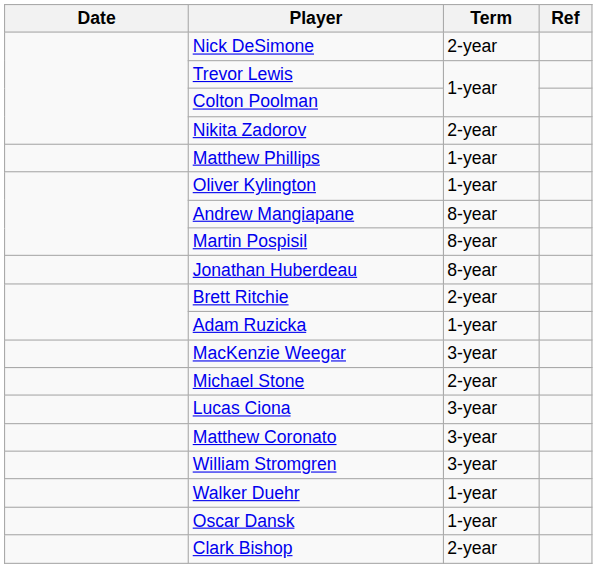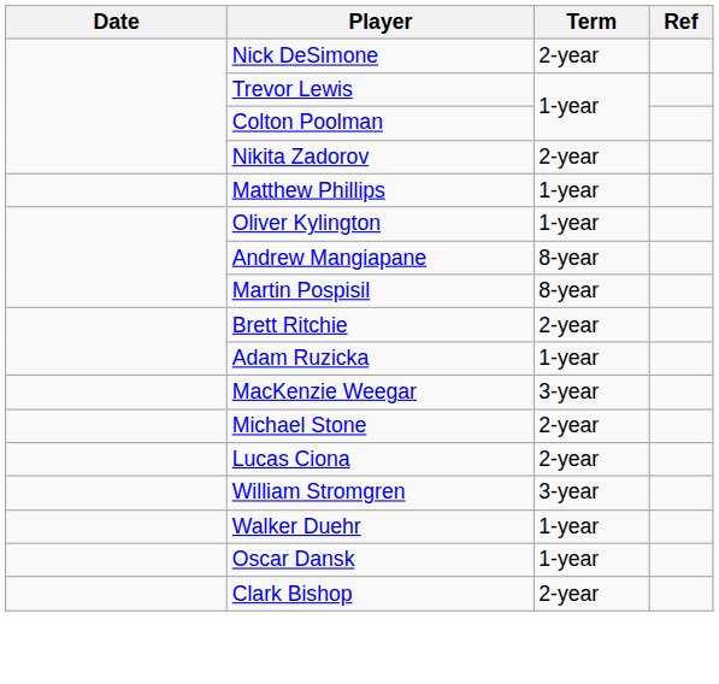 <table class="wikitable">
 <tr>
 <th style="width: 10em;">Date</th>
 <th style="width: 14em;">Player</th>
 <th style="width: 5em;">Term</th>
 <th style="width: 2.5em;">Ref</th>
 </tr>
 <tr>
 <td rowspan=4></td>
 <td><a href='#'>Nick DeSimone</a></td>
 <td>2-year</td>
 <td></td>
 </tr>
 <tr>
 <td><a href='#'>Trevor Lewis</a></td>
 <td rowspan=2>1-year</td>
 <td></td>
 </tr>
 <tr>
 <td><a href='#'>Colton Poolman</a></td>
 <td></td>
 </tr>
 <tr>
 <td><a href='#'>Nikita Zadorov</a></td>
 <td>2-year</td>
 <td></td>
 </tr>
 <tr>
 <td></td>
 <td><a href='#'>Matthew Phillips</a></td>
 <td>1-year</td>
 <td></td>
 </tr>
 <tr>
 <td rowspan=3></td>
 <td><a href='#'>Oliver Kylington</a></td>
 <td>1-year</td>
 <td></td>
 </tr>
 <tr>
 <td><a href='#'>Andrew Mangiapane</a></td>
 <td>8-year</td>
 <td></td>
 </tr>
 <tr>
 <td><a href='#'>Martin Pospisil</a></td>
 <td>8-year</td>
 <td></td>
 </tr>
 <tr>
-<td></td>
-<td><a href='#'>Jonathan Huberdeau</a></td>
-<td>8-year</td>
-<td></td>
-</tr>
-<tr>
 <td rowspan=2></td>
 <td><a href='#'>Brett Ritchie</a></td>
 <td>2-year</td>
 <td></td>
 </tr>
 <tr>
 <td><a href='#'>Adam Ruzicka</a></td>
 <td>1-year</td>
 <td></td>
 </tr>
 <tr>
 <td></td>
 <td><a href='#'>MacKenzie Weegar</a></td>
 <td>3-year</td>
 <td></td>
 </tr>
 <tr>
 <td></td>
 <td><a href='#'>Michael Stone</a></td>
 <td>2-year</td>
 <td></td>
 </tr>
 <tr>
 <td></td>
 <td><a href='#'>Lucas Ciona</a></td>
-<td>3-year</td>
-<td></td>
-</tr>
-<tr>
-<td></td>
-<td><a href='#'>Matthew Coronato</a></td>
-<td>3-year</td>
+<td>2-year</td>
 <td></td>
 </tr>
 <tr>
 <td></td>
 <td><a href='#'>William Stromgren</a></td>
 <td>3-year</td>
 <td></td>
 </tr>
 <tr>
 <td></td>
 <td><a href='#'>Walker Duehr</a></td>
 <td>1-year</td>
 <td></td>
 </tr>
 <tr>
 <td></td>
 <td><a href='#'>Oscar Dansk</a></td>
 <td>1-year</td>
 <td></td>
 </tr>
 <tr>
 <td></td>
 <td><a href='#'>Clark Bishop</a></td>
 <td>2-year</td>
 <td></td>
 </tr>
 </table>
